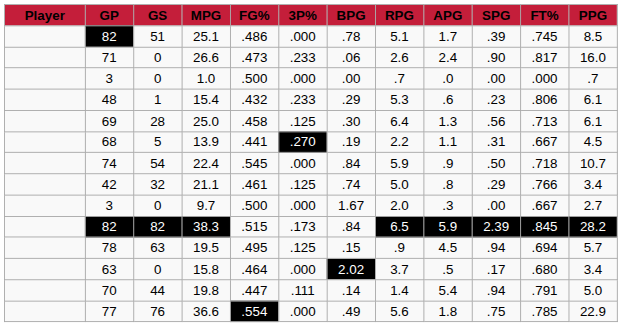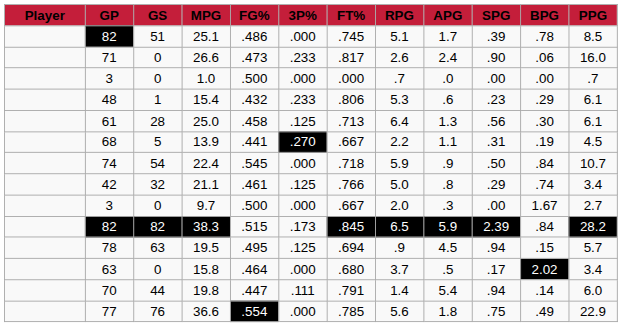 <table class="wikitable sortable" style="font-size:90%; text-align:center;">
 <tr>
 <th style="background:#C41E3A;color:black;" width="10%">Player</th>
 <th style="background:#C41E3A;color:black;" width="6%">GP</th>
 <th style="background:#C41E3A;color:black;" width="6%">GS</th>
 <th style="background:#C41E3A;color:black;" width="6%">MPG</th>
 <th style="background:#C41E3A;color:black;" width="6%">FG%</th>
 <th style="background:#C41E3A;color:black;" width="6%">3P%</th>
-<th style="background:#C41E3A;color:black;" width="6%">BPG</th>
+<th style="background:#C41E3A;color:black;" width="6%">FT%</th>
 <th style="background:#C41E3A;color:black;" width="6%">RPG</th>
 <th style="background:#C41E3A;color:black;" width="6%">APG</th>
 <th style="background:#C41E3A;color:black;" width="6%">SPG</th>
-<th style="background:#C41E3A;color:black;" width="6%">FT%</th>
+<th style="background:#C41E3A;color:black;" width="6%">BPG</th>
 <th style="background:#C41E3A;color:black;" width="6%">PPG</th>
 </tr>
 <tr>
 <td></td>
 <td style="background:black;color:white;">82</td>
 <td>51</td>
 <td>25.1</td>
 <td>.486</td>
 <td>.000</td>
-<td>.78</td>
+<td>.745</td>
 <td>5.1</td>
 <td>1.7</td>
 <td>.39</td>
-<td>.745</td>
+<td>.78</td>
 <td>8.5</td>
 </tr>
 <tr>
 <td></td>
 <td>71</td>
 <td>0</td>
 <td>26.6</td>
 <td>.473</td>
 <td>.233</td>
-<td>.06</td>
+<td>.817</td>
 <td>2.6</td>
 <td>2.4</td>
 <td>.90</td>
-<td>.817</td>
+<td>.06</td>
 <td>16.0</td>
 </tr>
 <tr>
 <td></td>
 <td>3</td>
 <td>0</td>
 <td>1.0</td>
 <td>.500</td>
 <td>.000</td>
-<td>.00</td>
+<td>.000</td>
 <td>.7</td>
 <td>.0</td>
 <td>.00</td>
-<td>.000</td>
+<td>.00</td>
 <td>.7</td>
 </tr>
 <tr>
 <td></td>
 <td>48</td>
 <td>1</td>
 <td>15.4</td>
 <td>.432</td>
 <td>.233</td>
-<td>.29</td>
+<td>.806</td>
 <td>5.3</td>
 <td>.6</td>
 <td>.23</td>
-<td>.806</td>
+<td>.29</td>
 <td>6.1</td>
 </tr>
 <tr>
 <td></td>
-<td>69</td>
+<td>61</td>
 <td>28</td>
 <td>25.0</td>
 <td>.458</td>
 <td>.125</td>
-<td>.30</td>
+<td>.713</td>
 <td>6.4</td>
 <td>1.3</td>
 <td>.56</td>
-<td>.713</td>
+<td>.30</td>
 <td>6.1</td>
 </tr>
 <tr>
 <td></td>
 <td>68</td>
 <td>5</td>
 <td>13.9</td>
 <td>.441</td>
 <td style="background:black;color:white;">.270</td>
-<td>.19</td>
+<td>.667</td>
 <td>2.2</td>
 <td>1.1</td>
 <td>.31</td>
-<td>.667</td>
+<td>.19</td>
 <td>4.5</td>
 </tr>
 <tr>
 <td></td>
 <td>74</td>
 <td>54</td>
 <td>22.4</td>
 <td>.545</td>
 <td>.000</td>
-<td>.84</td>
+<td>.718</td>
 <td>5.9</td>
 <td>.9</td>
 <td>.50</td>
-<td>.718</td>
+<td>.84</td>
 <td>10.7</td>
 </tr>
 <tr>
 <td></td>
 <td>42</td>
 <td>32</td>
 <td>21.1</td>
 <td>.461</td>
 <td>.125</td>
-<td>.74</td>
+<td>.766</td>
 <td>5.0</td>
 <td>.8</td>
 <td>.29</td>
-<td>.766</td>
+<td>.74</td>
 <td>3.4</td>
 </tr>
 <tr>
 <td></td>
 <td>3</td>
 <td>0</td>
 <td>9.7</td>
 <td>.500</td>
 <td>.000</td>
-<td>1.67</td>
+<td>.667</td>
 <td>2.0</td>
 <td>.3</td>
 <td>.00</td>
-<td>.667</td>
+<td>1.67</td>
 <td>2.7</td>
 </tr>
 <tr>
 <td></td>
 <td style="background:black;color:white;">82</td>
 <td style="background:black;color:white;">82</td>
 <td style="background:black;color:white;">38.3</td>
 <td>.515</td>
 <td>.173</td>
-<td>.84</td>
+<td style="background:black;color:white;">.845</td>
 <td style="background:black;color:white;">6.5</td>
 <td style="background:black;color:white;">5.9</td>
 <td style="background:black;color:white;">2.39</td>
-<td style="background:black;color:white;">.845</td>
+<td>.84</td>
 <td style="background:black;color:white;">28.2</td>
 </tr>
 <tr>
 <td></td>
 <td>78</td>
 <td>63</td>
 <td>19.5</td>
 <td>.495</td>
 <td>.125</td>
-<td>.15</td>
+<td>.694</td>
 <td>.9</td>
 <td>4.5</td>
 <td>.94</td>
-<td>.694</td>
+<td>.15</td>
 <td>5.7</td>
 </tr>
 <tr>
 <td></td>
 <td>63</td>
 <td>0</td>
 <td>15.8</td>
 <td>.464</td>
 <td>.000</td>
-<td style="background:black;color:white;">2.02</td>
+<td>.680</td>
 <td>3.7</td>
 <td>.5</td>
 <td>.17</td>
-<td>.680</td>
+<td style="background:black;color:white;">2.02</td>
 <td>3.4</td>
 </tr>
 <tr>
 <td></td>
 <td>70</td>
 <td>44</td>
 <td>19.8</td>
 <td>.447</td>
 <td>.111</td>
-<td>.14</td>
+<td>.791</td>
 <td>1.4</td>
 <td>5.4</td>
 <td>.94</td>
-<td>.791</td>
-<td>5.0</td>
+<td>.14</td>
+<td>6.0</td>
 </tr>
 <tr>
 <td></td>
 <td>77</td>
 <td>76</td>
 <td>36.6</td>
 <td style="background:black;color:white;">.554</td>
 <td>.000</td>
-<td>.49</td>
+<td>.785</td>
 <td>5.6</td>
 <td>1.8</td>
 <td>.75</td>
-<td>.785</td>
+<td>.49</td>
 <td>22.9</td>
 </tr>
 </table>
